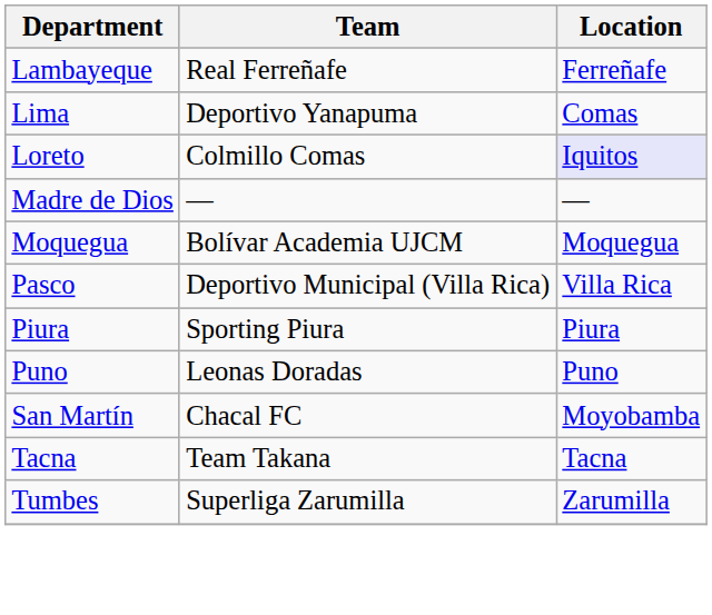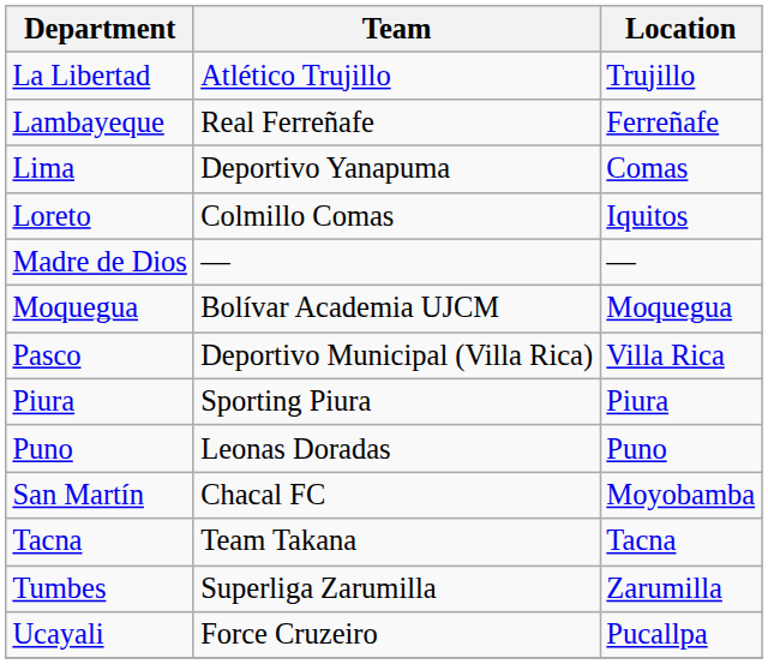 <table class="wikitable">
 <tr>
 <th>Department</th>
 <th>Team</th>
 <th>Location</th>
+</tr>
+<tr>
+<td><a href='#'>La Libertad</a></td>
+<td><a href='#'>Atlético Trujillo</a></td>
+<td><a href='#'>Trujillo</a></td>
 </tr>
 <tr>
 <td><a href='#'>Lambayeque</a></td>
 <td>Real Ferreñafe</td>
 <td><a href='#'>Ferreñafe</a></td>
 </tr>
 <tr>
 <td><a href='#'>Lima</a></td>
 <td>Deportivo Yanapuma</td>
 <td><a href='#'>Comas</a></td>
 </tr>
 <tr>
 <td><a href='#'>Loreto</a></td>
 <td>Colmillo Comas</td>
-<td style="background: lavender;"><a href='#'>Iquitos</a></td>
+<td><a href='#'>Iquitos</a></td>
 </tr>
 <tr>
 <td><a href='#'>Madre de Dios</a></td>
 <td>—</td>
 <td>—</td>
 </tr>
 <tr>
 <td><a href='#'>Moquegua</a></td>
 <td>Bolívar Academia UJCM</td>
 <td><a href='#'>Moquegua</a></td>
 </tr>
 <tr>
 <td><a href='#'>Pasco</a></td>
 <td>Deportivo Municipal (Villa Rica)</td>
 <td><a href='#'>Villa Rica</a></td>
 </tr>
 <tr>
 <td><a href='#'>Piura</a></td>
 <td>Sporting Piura</td>
 <td><a href='#'>Piura</a></td>
 </tr>
 <tr>
 <td><a href='#'>Puno</a></td>
 <td>Leonas Doradas</td>
 <td><a href='#'>Puno</a></td>
 </tr>
 <tr>
 <td><a href='#'>San Martín</a></td>
 <td>Chacal FC</td>
 <td><a href='#'>Moyobamba</a></td>
 </tr>
 <tr>
 <td><a href='#'>Tacna</a></td>
 <td>Team Takana</td>
 <td><a href='#'>Tacna</a></td>
 </tr>
 <tr>
 <td><a href='#'>Tumbes</a></td>
 <td>Superliga Zarumilla</td>
 <td><a href='#'>Zarumilla</a></td>
 </tr>
 <tr>
+<td><a href='#'>Ucayali</a></td>
+<td>Force Cruzeiro</td>
+<td><a href='#'>Pucallpa</a></td>
+</tr>
+<tr>
 </tr>
 </table>
